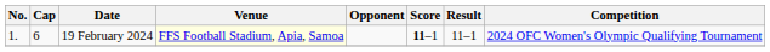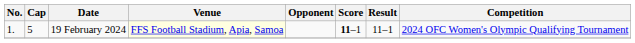 <table class="wikitable">
 <tr>
 <th>No.</th>
 <th>Cap</th>
 <th>Date</th>
 <th>Venue</th>
 <th>Opponent</th>
 <th>Score</th>
 <th>Result</th>
 <th>Competition</th>
 </tr>
 <tr>
 <td>1.</td>
-<td>6</td>
+<td>5</td>
 <td>19 February 2024</td>
 <td style="background: lightyellow;"><a href='#'>FFS Football Stadium</a>, <a href='#'>Apia</a>, <a href='#'>Samoa</a></td>
 <td></td>
 <td align=center><strong>11</strong>–1</td>
 <td align=center>11–1</td>
 <td><a href='#'>2024 OFC Women's Olympic Qualifying Tournament</a></td>
 </tr>
 <tr>
 </tr>
 </table>
